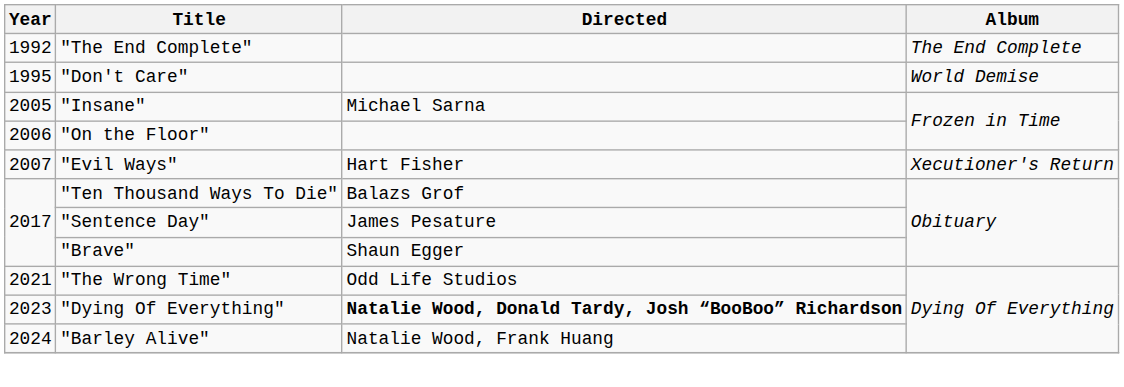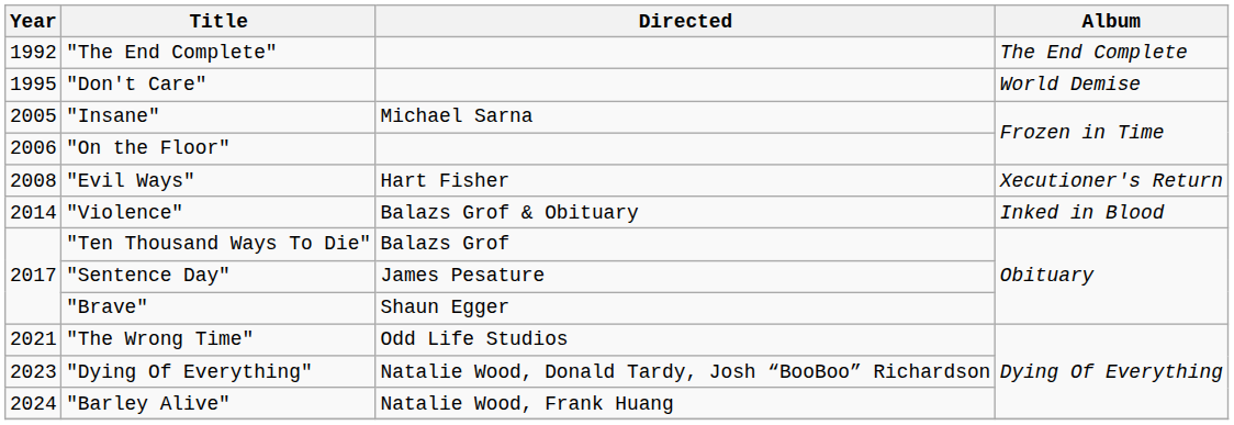 <table class="wikitable">
 <tr>
 <th>Year</th>
 <th>Title</th>
 <th>Directed</th>
 <th>Album</th>
 </tr>
 <tr>
 <td>1992</td>
 <td>"The End Complete"</td>
 <td></td>
 <td><em>The End Complete</em></td>
 </tr>
 <tr>
 <td>1995</td>
 <td>"Don't Care"</td>
 <td></td>
 <td><em>World Demise</em></td>
 </tr>
 <tr>
 <td>2005</td>
 <td>"Insane"</td>
 <td>Michael Sarna</td>
 <td rowspan="2"><em>Frozen in Time</em></td>
 </tr>
 <tr>
 <td>2006</td>
 <td>"On the Floor"</td>
 <td></td>
 </tr>
 <tr>
-<td>2007</td>
+<td>2008</td>
 <td>"Evil Ways"</td>
 <td>Hart Fisher</td>
 <td><em>Xecutioner's Return</em></td>
+</tr>
+<tr>
+<td>2014</td>
+<td>"Violence"</td>
+<td>Balazs Grof & Obituary</td>
+<td><em>Inked in Blood</em></td>
 </tr>
 <tr>
 <td rowspan="3">2017</td>
 <td>"Ten Thousand Ways To Die"</td>
 <td>Balazs Grof</td>
 <td rowspan="3"><em>Obituary</em></td>
 </tr>
 <tr>
 <td>"Sentence Day"</td>
 <td>James Pesature</td>
 </tr>
 <tr>
 <td>"Brave"</td>
 <td>Shaun Egger</td>
 </tr>
 <tr>
 <td>2021</td>
 <td>"The Wrong Time"</td>
 <td>Odd Life Studios</td>
 <td rowspan="3"><em>Dying Of Everything</em></td>
 </tr>
 <tr>
 <td>2023</td>
 <td>"Dying Of Everything"</td>
-<td><strong>Natalie Wood, Donald Tardy, Josh “BooBoo” Richardson</strong></td>
+<td>Natalie Wood, Donald Tardy, Josh “BooBoo” Richardson</td>
 </tr>
 <tr>
 <td>2024</td>
 <td>"Barley Alive"</td>
 <td>Natalie Wood, Frank Huang</td>
 </tr>
 <tr>
 </tr>
 </table>
